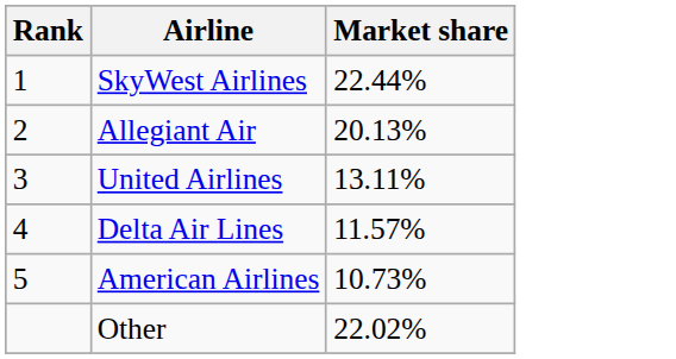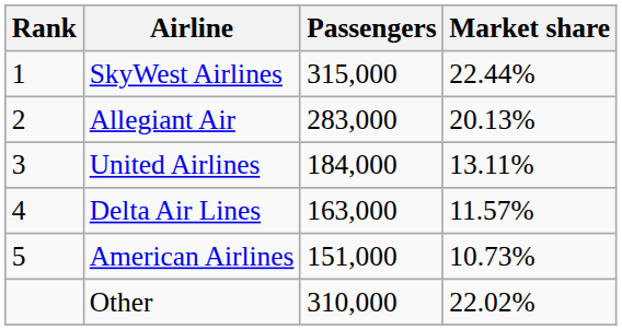 <table class="wikitable sortable" style="font-size:95%">
 <tr>
 <th>Rank</th>
 <th>Airline</th>
+<th>Passengers</th>
 <th>Market share</th>
 </tr>
 <tr>
 <td>1</td>
 <td><a href='#'>SkyWest Airlines</a></td>
+<td>315,000</td>
 <td>22.44%</td>
 </tr>
 <tr>
 <td>2</td>
 <td><a href='#'>Allegiant Air</a></td>
+<td>283,000</td>
 <td>20.13%</td>
 </tr>
 <tr>
 <td>3</td>
 <td><a href='#'>United Airlines</a></td>
+<td>184,000</td>
 <td>13.11%</td>
 </tr>
 <tr>
 <td>4</td>
 <td><a href='#'>Delta Air Lines</a></td>
+<td>163,000</td>
 <td>11.57%</td>
 </tr>
 <tr>
 <td>5</td>
 <td><a href='#'>American Airlines</a></td>
+<td>151,000</td>
 <td>10.73%</td>
 </tr>
 <tr>
 <td></td>
 <td>Other</td>
+<td>310,000</td>
 <td>22.02%</td>
 </tr>
 </table>
